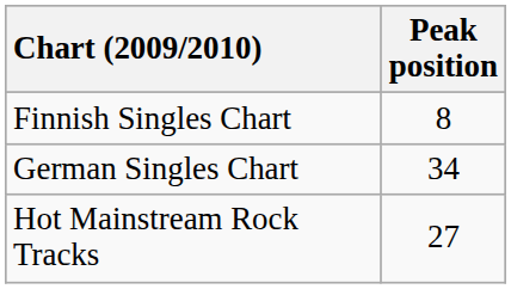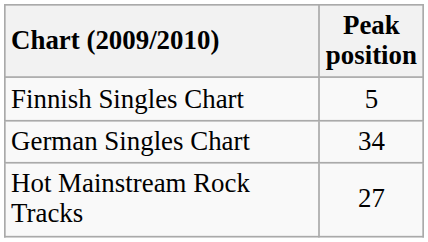 <table class="wikitable">
 <tr>
 <th style="text-align:left; width:180px;">Chart (2009/2010)</th>
 <th align="left">Peak<br>position</th>
 </tr>
 <tr>
 <td align="left">Finnish Singles Chart</td>
-<td style="text-align:center;">8</td>
+<td style="text-align:center;">5</td>
 </tr>
 <tr>
 <td align="left">German Singles Chart</td>
 <td style="text-align:center;">34</td>
 </tr>
 <tr>
 <td align="left">Hot Mainstream Rock Tracks</td>
 <td style="text-align:center;">27</td>
 </tr>
 </table>
